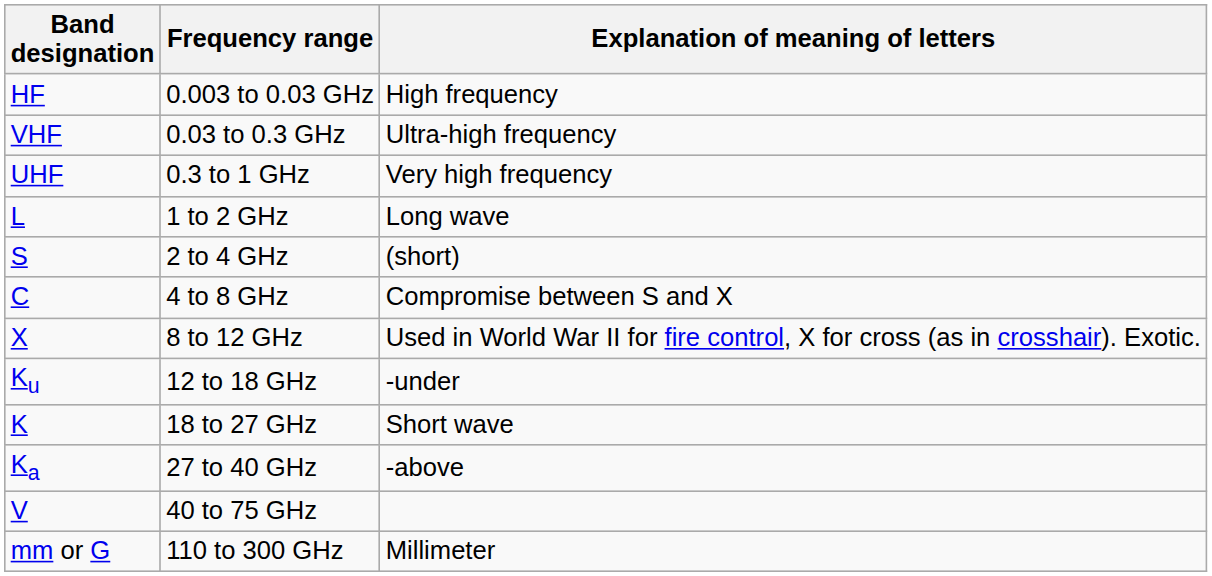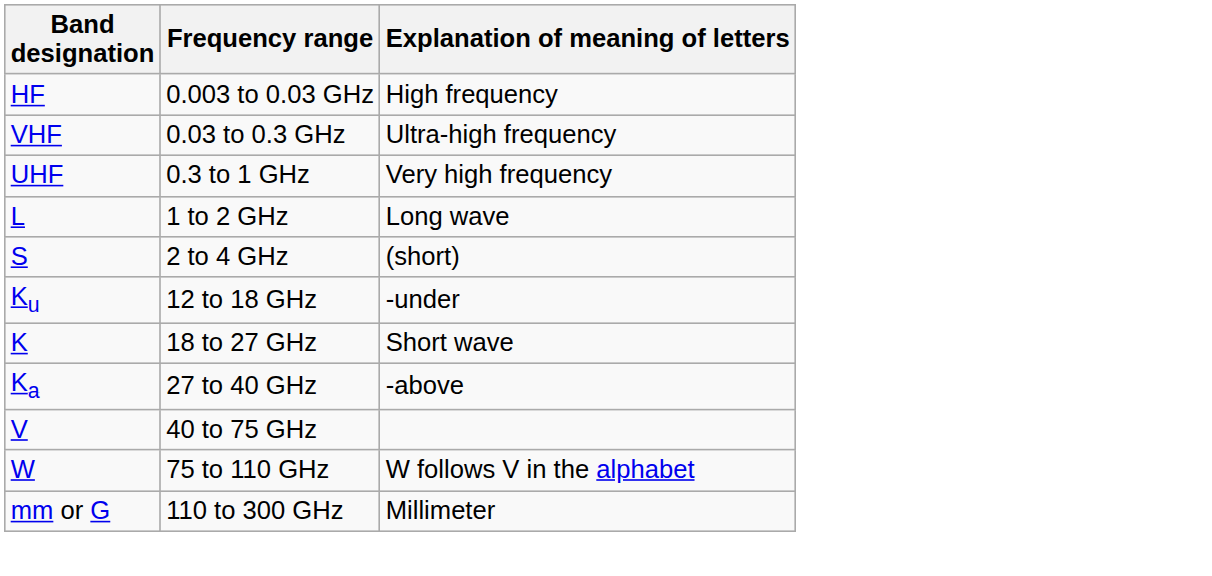 <table class="wikitable">
 <tr>
 <th>Band<br>designation</th>
 <th>Frequency range</th>
 <th>Explanation of meaning of letters<br></th>
 </tr>
 <tr>
 <td><a href='#'>HF</a></td>
 <td>0.003 to 0.03 GHz</td>
 <td>High frequency</td>
 </tr>
 <tr>
 <td><a href='#'>VHF</a></td>
 <td>0.03 to 0.3 GHz</td>
 <td>Ultra-high frequency</td>
 </tr>
 <tr>
 <td><a href='#'>UHF</a></td>
 <td>0.3 to 1 GHz</td>
 <td>Very high frequency</td>
 </tr>
 <tr>
 <td><a href='#'>L</a></td>
 <td>1 to 2 GHz</td>
 <td>Long wave</td>
 </tr>
 <tr>
 <td><a href='#'>S</a></td>
 <td>2 to 4 GHz</td>
 <td> (short)</td>
 </tr>
 <tr>
-<td><a href='#'>C</a></td>
-<td>4 to 8 GHz</td>
-<td>Compromise between S and X</td>
-</tr>
-<tr>
-<td><a href='#'>X</a></td>
-<td>8 to 12 GHz</td>
-<td>Used in World War II for <a href='#'>fire control</a>, X for cross (as in <a href='#'>crosshair</a>). Exotic.</td>
-</tr>
-<tr>
 <td><a href='#'>K<sub>u</sub></a></td>
 <td>12 to 18 GHz</td>
 <td>-under</td>
 </tr>
 <tr>
 <td><a href='#'>K</a></td>
 <td>18 to 27 GHz</td>
 <td>Short wave</td>
 </tr>
 <tr>
 <td><a href='#'>K<sub>a</sub></a></td>
 <td>27 to 40 GHz</td>
 <td>-above</td>
 </tr>
 <tr>
 <td><a href='#'>V</a></td>
 <td>40 to 75 GHz</td>
 <td></td>
 </tr>
 <tr>
+<td><a href='#'>W</a></td>
+<td>75 to 110 GHz</td>
+<td>W follows V in the <a href='#'>alphabet</a></td>
+</tr>
+<tr>
 <td><a href='#'>mm</a> or <a href='#'>G</a></td>
 <td>110 to 300 GHz</td>
 <td>Millimeter</td>
 </tr>
 </table>
